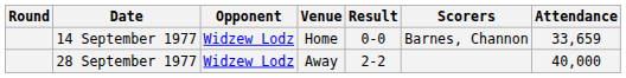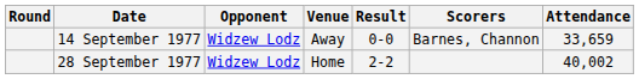 <table class="wikitable sortable" style="text-align:center;">
 <tr>
 <th>Round</th>
 <th>Date</th>
 <th>Opponent</th>
 <th>Venue</th>
 <th>Result</th>
 <th class=unsortable>Scorers</th>
 <th>Attendance</th>
 </tr>
 <tr style="background-color: #f3f3f3;">
 <td></td>
 <td>14 September 1977</td>
 <td><a href='#'>Widzew Lodz</a></td>
-<td>Home</td>
+<td>Away</td>
 <td>0-0</td>
 <td>Barnes, Channon</td>
 <td>33,659</td>
 </tr>
 <tr style="background-color: #f3f3f3;">
 <td></td>
 <td>28 September 1977</td>
 <td><a href='#'>Widzew Lodz</a></td>
-<td>Away</td>
+<td>Home</td>
 <td>2-2</td>
 <td></td>
-<td>40,000</td>
+<td>40,002</td>
 </tr>
 </table>
